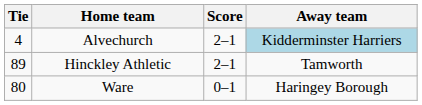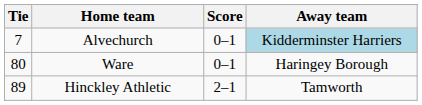 <table class="wikitable" style="text-align:center;">
 <tr>
 <th width=20>Tie</th>
 <th width=175>Home team</th>
 <th width=20>Score</th>
 <th width=175>Away team</th>
 </tr>
 <tr>
-<td>4</td>
+<td>7</td>
 <td>Alvechurch</td>
-<td>2–1</td>
+<td>0–1</td>
 <td style="background: lightblue;">Kidderminster Harriers</td>
+</tr>
+<tr>
+<td>80</td>
+<td>Ware</td>
+<td>0–1</td>
+<td>Haringey Borough</td>
 </tr>
 <tr>
 <td>89</td>
 <td>Hinckley Athletic</td>
 <td>2–1</td>
 <td>Tamworth</td>
 </tr>
-<tr>
-<td>80</td>
-<td>Ware</td>
-<td>0–1</td>
-<td>Haringey Borough</td>
-</tr>
 </table>
